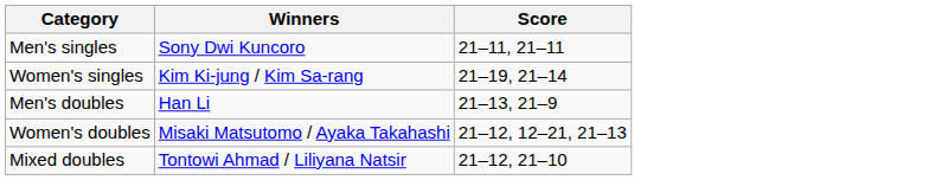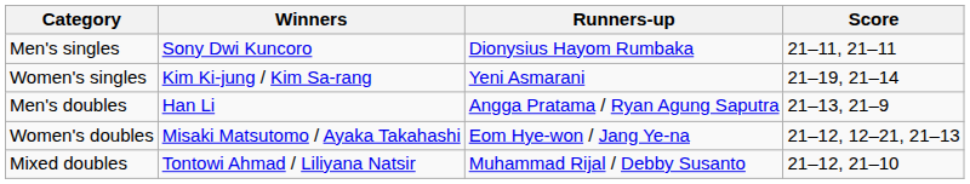 <table class=wikitable style="white-space:nowrap;">
 <tr>
 <th>Category</th>
 <th>Winners</th>
+<th>Runners-up</th>
 <th>Score</th>
 </tr>
 <tr>
 <td>Men's singles</td>
 <td> <a href='#'>Sony Dwi Kuncoro</a></td>
+<td> <a href='#'>Dionysius Hayom Rumbaka</a></td>
 <td>21–11, 21–11</td>
 </tr>
 <tr>
 <td>Women's singles</td>
 <td> <a href='#'>Kim Ki-jung</a> / <a href='#'>Kim Sa-rang</a></td>
+<td> <a href='#'>Yeni Asmarani</a></td>
 <td>21–19, 21–14</td>
 </tr>
 <tr>
 <td>Men's doubles</td>
 <td> <a href='#'>Han Li</a></td>
+<td> <a href='#'>Angga Pratama</a> / <a href='#'>Ryan Agung Saputra</a></td>
 <td>21–13, 21–9</td>
 </tr>
 <tr>
 <td>Women's doubles</td>
 <td> <a href='#'>Misaki Matsutomo</a> / <a href='#'>Ayaka Takahashi</a></td>
+<td> <a href='#'>Eom Hye-won</a> / <a href='#'>Jang Ye-na</a></td>
 <td>21–12, 12–21, 21–13</td>
 </tr>
 <tr>
 <td>Mixed doubles</td>
 <td> <a href='#'>Tontowi Ahmad</a> / <a href='#'>Liliyana Natsir</a></td>
+<td> <a href='#'>Muhammad Rijal</a> / <a href='#'>Debby Susanto</a></td>
 <td>21–12, 21–10</td>
 </tr>
 </table>
